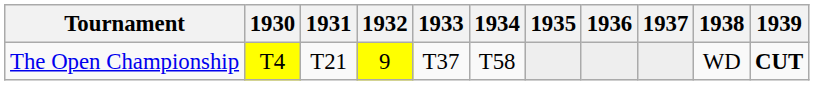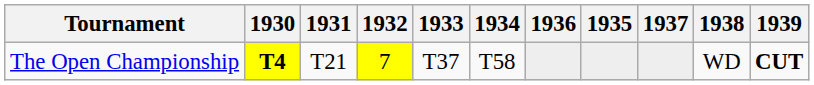 <table class="wikitable" style="font-size:95%;text-align:center;">
 <tr>
 <th>Tournament</th>
 <th>1930</th>
 <th>1931</th>
 <th>1932</th>
 <th>1933</th>
 <th>1934</th>
+<th>1936</th>
 <th>1935</th>
-<th>1936</th>
 <th>1937</th>
 <th>1938</th>
 <th>1939</th>
 </tr>
 <tr>
 <td align="left"><a href='#'>The Open Championship</a></td>
-<td style="background:yellow;">T4</td>
+<td style="background:yellow;"><strong>T4</strong></td>
 <td>T21</td>
-<td style="background:yellow;">9</td>
+<td style="background:yellow;">7</td>
 <td>T37</td>
 <td>T58</td>
 <td style="background:#eeeeee;"></td>
 <td style="background:#eeeeee;"></td>
 <td style="background:#eeeeee;"></td>
 <td>WD</td>
 <td><strong>CUT</strong></td>
 </tr>
 </table>
